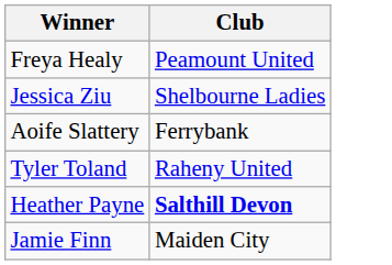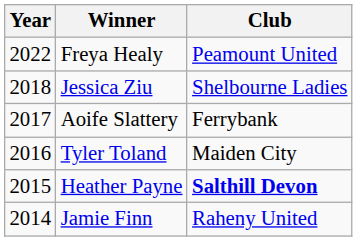 <table class="wikitable">
 <tr>
+<th>Year</th>
 <th>Winner</th>
 <th>Club</th>
 </tr>
 <tr>
+<td>2022</td>
 <td>Freya Healy</td>
 <td><a href='#'>Peamount United</a></td>
 </tr>
 <tr>
+<td>2018</td>
 <td><a href='#'>Jessica Ziu</a></td>
 <td><a href='#'>Shelbourne Ladies</a></td>
 </tr>
 <tr>
+<td>2017</td>
 <td>Aoife Slattery</td>
 <td>Ferrybank</td>
 </tr>
 <tr>
+<td>2016</td>
 <td><a href='#'>Tyler Toland</a></td>
-<td><a href='#'>Raheny United</a></td>
+<td>Maiden City</td>
 </tr>
 <tr>
+<td>2015</td>
 <td><a href='#'>Heather Payne</a></td>
 <td><strong><a href='#'>Salthill Devon</a></strong></td>
 </tr>
 <tr>
+<td>2014</td>
 <td><a href='#'>Jamie Finn</a></td>
-<td>Maiden City</td>
+<td><a href='#'>Raheny United</a></td>
 </tr>
 </table>
